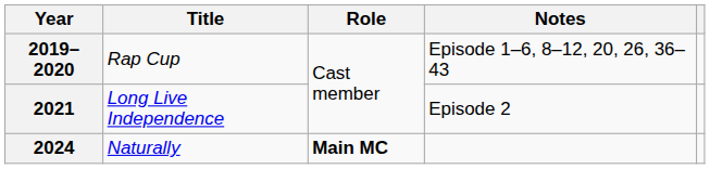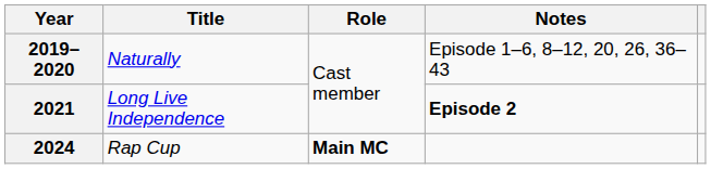 <table class="wikitable plainrowheaders sortable">
 <tr>
 <th scope="col">Year</th>
 <th scope="col">Title</th>
 <th scope="col">Role</th>
 <th scope="col">Notes</th>
 <th scope="col" class="unsortable"></th>
 </tr>
 <tr>
 <th scope="row">2019–2020</th>
-<td><em>Rap Cup</em></td>
+<td><em><a href='#'>Naturally</a></em></td>
 <td rowspan="2">Cast member</td>
 <td>Episode 1–6, 8–12, 20, 26, 36–43</td>
 <td></td>
 </tr>
 <tr>
 <th scope="row">2021</th>
 <td><em><a href='#'>Long Live Independence</a></em></td>
-<td>Episode 2</td>
+<td><strong>Episode 2</strong></td>
 <td></td>
 </tr>
 <tr>
 <th scope="row">2024</th>
-<td><em><a href='#'>Naturally</a></em></td>
+<td><em>Rap Cup</em></td>
 <td><strong>Main MC</strong></td>
 <td></td>
 <td></td>
 </tr>
 </table>
